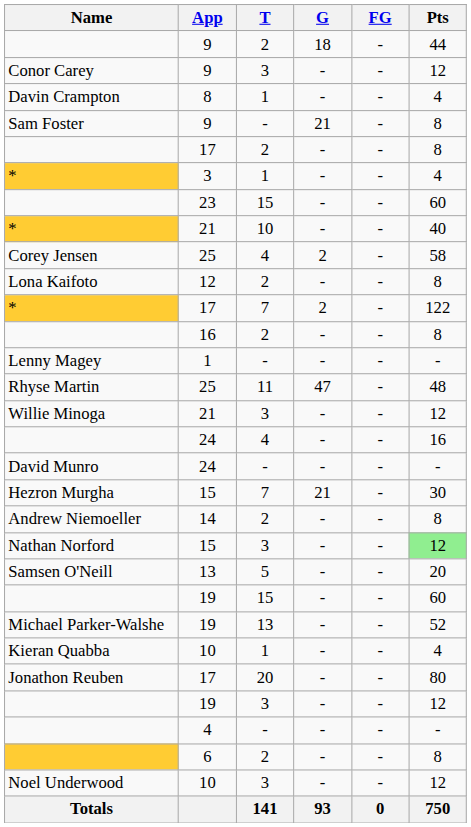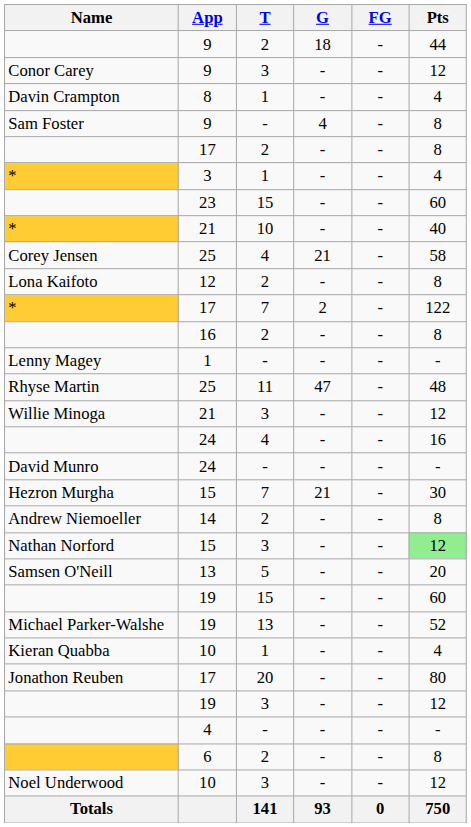 <table class="wikitable sortable" style="text-align: center;">
 <tr>
 <th style="width:10em">Name</th>
 <th style="width:3em"><a href='#'>App</a></th>
 <th style="width:3em"><a href='#'>T</a></th>
 <th style="width:3em"><a href='#'>G</a></th>
 <th style="width:3em"><a href='#'>FG</a></th>
 <th style="width:3em">Pts</th>
 </tr>
 <tr>
 <td style="text-align:left;"></td>
 <td>9</td>
 <td>2</td>
 <td>18</td>
 <td>-</td>
 <td>44</td>
 </tr>
 <tr>
 <td style="text-align:left;">Conor Carey</td>
 <td>9</td>
 <td>3</td>
 <td>-</td>
 <td>-</td>
 <td>12</td>
 </tr>
 <tr>
 <td style="text-align:left;">Davin Crampton</td>
 <td>8</td>
 <td>1</td>
 <td>-</td>
 <td>-</td>
 <td>4</td>
 </tr>
 <tr>
 <td style="text-align:left;">Sam Foster</td>
 <td>9</td>
 <td>-</td>
-<td>21</td>
+<td>4</td>
 <td>-</td>
 <td>8</td>
 </tr>
 <tr>
 <td style="text-align:left;"></td>
 <td>17</td>
 <td>2</td>
 <td>-</td>
 <td>-</td>
 <td>8</td>
 </tr>
 <tr>
 <td style="text-align:left; background:#FC3;">*</td>
 <td>3</td>
 <td>1</td>
 <td>-</td>
 <td>-</td>
 <td>4</td>
 </tr>
 <tr>
 <td style="text-align:left;"></td>
 <td>23</td>
 <td>15</td>
 <td>-</td>
 <td>-</td>
 <td>60</td>
 </tr>
 <tr>
 <td style="text-align:left; background:#FC3;">*</td>
 <td>21</td>
 <td>10</td>
 <td>-</td>
 <td>-</td>
 <td>40</td>
 </tr>
 <tr>
 <td style="text-align:left;">Corey Jensen</td>
 <td>25</td>
 <td>4</td>
-<td>2</td>
+<td>21</td>
 <td>-</td>
 <td>58</td>
 </tr>
 <tr>
 <td style="text-align:left;">Lona Kaifoto</td>
 <td>12</td>
 <td>2</td>
 <td>-</td>
 <td>-</td>
 <td>8</td>
 </tr>
 <tr>
 <td style="text-align:left; background:#FC3;">*</td>
 <td>17</td>
 <td>7</td>
 <td>2</td>
 <td>-</td>
 <td>122</td>
 </tr>
 <tr>
 <td style="text-align:left;"></td>
 <td>16</td>
 <td>2</td>
 <td>-</td>
 <td>-</td>
 <td>8</td>
 </tr>
 <tr>
 <td style="text-align:left;">Lenny Magey</td>
 <td>1</td>
 <td>-</td>
 <td>-</td>
 <td>-</td>
 <td>-</td>
 </tr>
 <tr>
 <td style="text-align:left;">Rhyse Martin</td>
 <td>25</td>
 <td>11</td>
 <td>47</td>
 <td>-</td>
 <td>48</td>
 </tr>
 <tr>
 <td style="text-align:left;">Willie Minoga</td>
 <td>21</td>
 <td>3</td>
 <td>-</td>
 <td>-</td>
 <td>12</td>
 </tr>
 <tr>
 <td style="text-align:left;"></td>
 <td>24</td>
 <td>4</td>
 <td>-</td>
 <td>-</td>
 <td>16</td>
 </tr>
 <tr>
 <td style="text-align:left;">David Munro</td>
 <td>24</td>
 <td>-</td>
 <td>-</td>
 <td>-</td>
 <td>-</td>
 </tr>
 <tr>
 <td style="text-align:left;">Hezron Murgha</td>
 <td>15</td>
 <td>7</td>
 <td>21</td>
 <td>-</td>
 <td>30</td>
 </tr>
 <tr>
 <td style="text-align:left;">Andrew Niemoeller</td>
 <td>14</td>
 <td>2</td>
 <td>-</td>
 <td>-</td>
 <td>8</td>
 </tr>
 <tr>
 <td style="text-align:left;">Nathan Norford</td>
 <td>15</td>
 <td>3</td>
 <td>-</td>
 <td>-</td>
 <td style="background: lightgreen;">12</td>
 </tr>
 <tr>
 <td style="text-align:left;">Samsen O'Neill</td>
 <td>13</td>
 <td>5</td>
 <td>-</td>
 <td>-</td>
 <td>20</td>
 </tr>
 <tr>
 <td style="text-align:left;"></td>
 <td>19</td>
 <td>15</td>
 <td>-</td>
 <td>-</td>
 <td>60</td>
 </tr>
 <tr>
 <td style="text-align:left;">Michael Parker-Walshe</td>
 <td>19</td>
 <td>13</td>
 <td>-</td>
 <td>-</td>
 <td>52</td>
 </tr>
 <tr>
 <td style="text-align:left;">Kieran Quabba</td>
 <td>10</td>
 <td>1</td>
 <td>-</td>
 <td>-</td>
 <td>4</td>
 </tr>
 <tr>
 <td style="text-align:left;">Jonathon Reuben</td>
 <td>17</td>
 <td>20</td>
 <td>-</td>
 <td>-</td>
 <td>80</td>
 </tr>
 <tr>
 <td style="text-align:left;"></td>
 <td>19</td>
 <td>3</td>
 <td>-</td>
 <td>-</td>
 <td>12</td>
 </tr>
 <tr>
 <td style="text-align:left;"></td>
 <td>4</td>
 <td>-</td>
 <td>-</td>
 <td>-</td>
 <td>-</td>
 </tr>
 <tr>
 <td style="text-align:left; background:#FC3;"></td>
 <td>6</td>
 <td>2</td>
 <td>-</td>
 <td>-</td>
 <td>8</td>
 </tr>
 <tr>
 <td style="text-align:left;">Noel Underwood</td>
 <td>10</td>
 <td>3</td>
 <td>-</td>
 <td>-</td>
 <td>12</td>
 </tr>
 <tr class="sortbottom">
 <th>Totals</th>
 <th></th>
 <th>141</th>
 <th>93</th>
 <th>0</th>
 <th>750</th>
 </tr>
 </table>
